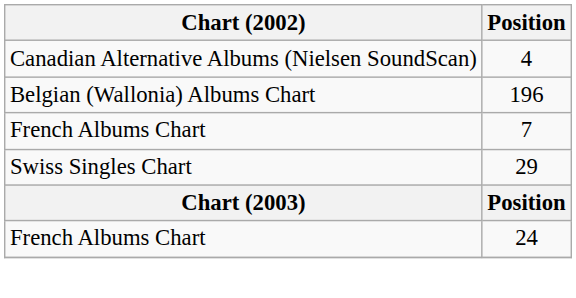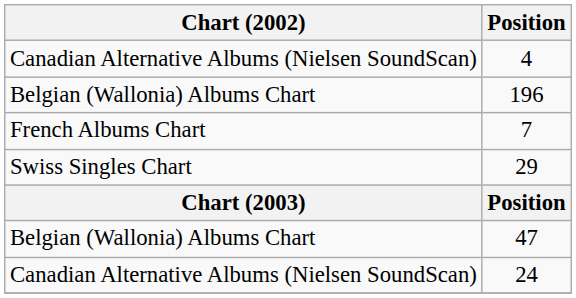 <table class="wikitable sortable">
 <tr>
 <th>Chart (2002)</th>
 <th>Position</th>
 </tr>
 <tr>
 <td>Canadian Alternative Albums (Nielsen SoundScan)</td>
 <td align="center">4</td>
 </tr>
 <tr>
 <td>Belgian (Wallonia) Albums Chart</td>
 <td align=center>196</td>
 </tr>
 <tr>
 <td>French Albums Chart</td>
 <td align="center">7</td>
 </tr>
 <tr>
 <td>Swiss Singles Chart</td>
 <td align="center">29</td>
 </tr>
 <tr>
 <th>Chart (2003)</th>
 <th>Position</th>
 </tr>
 <tr>
-<td>French Albums Chart</td>
+<td>Belgian (Wallonia) Albums Chart</td>
+<td align="center">47</td>
+</tr>
+<tr>
+<td>Canadian Alternative Albums (Nielsen SoundScan)</td>
 <td align="center">24</td>
 </tr>
 <tr>
 </tr>
 </table>
